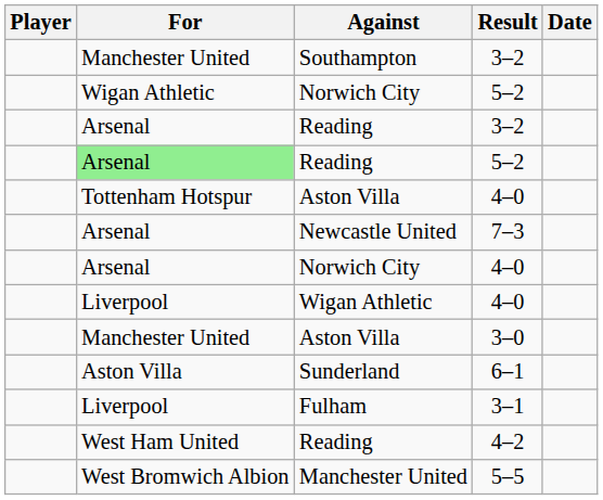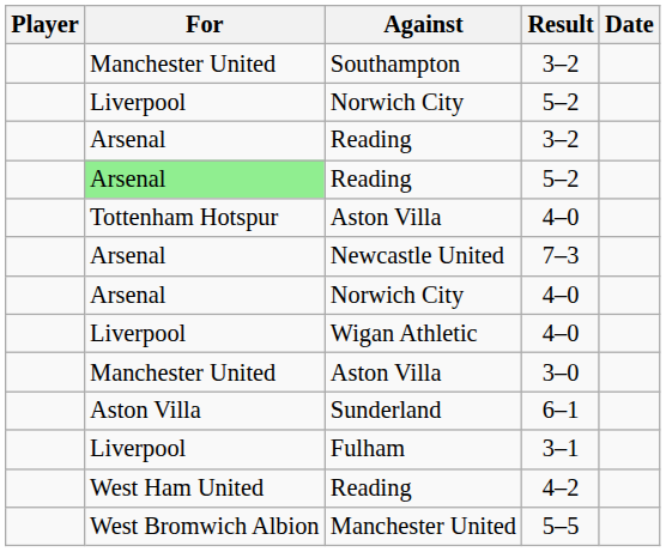 <table class="wikitable sortable">
 <tr>
 <th>Player</th>
 <th>For</th>
 <th>Against</th>
 <th style="text-align:center">Result</th>
 <th>Date</th>
 </tr>
 <tr>
 <td> </td>
 <td>Manchester United</td>
 <td>Southampton</td>
 <td style="text-align:center;">3–2</td>
 <td></td>
 </tr>
 <tr>
 <td> </td>
-<td>Wigan Athletic</td>
+<td>Liverpool</td>
 <td>Norwich City</td>
 <td style="text-align:center;">5–2</td>
 <td></td>
 </tr>
 <tr>
 <td> </td>
 <td>Arsenal</td>
 <td>Reading</td>
 <td style="text-align:center;">3–2</td>
 <td></td>
 </tr>
 <tr>
 <td> </td>
 <td style="background: lightgreen;">Arsenal</td>
 <td>Reading</td>
 <td style="text-align:center;">5–2</td>
 <td></td>
 </tr>
 <tr>
 <td> </td>
 <td>Tottenham Hotspur</td>
 <td>Aston Villa</td>
 <td style="text-align:center;">4–0</td>
 <td></td>
 </tr>
 <tr>
 <td> </td>
 <td>Arsenal</td>
 <td>Newcastle United</td>
 <td style="text-align:center;">7–3</td>
 <td></td>
 </tr>
 <tr>
 <td> </td>
 <td>Arsenal</td>
 <td>Norwich City</td>
 <td style="text-align:center;">4–0</td>
 <td></td>
 </tr>
 <tr>
 <td> </td>
 <td>Liverpool</td>
 <td>Wigan Athletic</td>
 <td style="text-align:center;">4–0</td>
 <td></td>
 </tr>
 <tr>
 <td> </td>
 <td>Manchester United</td>
 <td>Aston Villa</td>
 <td style="text-align:center;">3–0</td>
 <td></td>
 </tr>
 <tr>
 <td> </td>
 <td>Aston Villa</td>
 <td>Sunderland</td>
 <td style="text-align:center;">6–1</td>
 <td></td>
 </tr>
 <tr>
 <td> </td>
 <td>Liverpool</td>
 <td>Fulham</td>
 <td style="text-align:center;">3–1</td>
 <td></td>
 </tr>
 <tr>
 <td> </td>
 <td>West Ham United</td>
 <td>Reading</td>
 <td style="text-align:center;">4–2</td>
 <td></td>
 </tr>
 <tr>
 <td> </td>
 <td>West Bromwich Albion</td>
 <td>Manchester United</td>
 <td style="text-align:center;">5–5</td>
 <td></td>
 </tr>
 </table>
